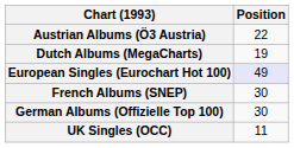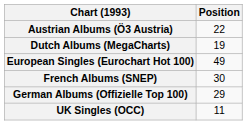 <table class="wikitable sortable plainrowheaders" style="text-align:center">
 <tr>
 <th>Chart (1993)</th>
 <th>Position</th>
 </tr>
 <tr>
 <th scope="row">Austrian Albums (Ö3 Austria)</th>
 <td>22</td>
 </tr>
 <tr>
 <th scope="row">Dutch Albums (MegaCharts)</th>
 <td>19</td>
 </tr>
 <tr>
 <th scope="row">European Singles (Eurochart Hot 100)</th>
-<td style="background: lavender;">49</td>
+<td>49</td>
 </tr>
 <tr>
 <th scope="row">French Albums (SNEP)</th>
 <td>30</td>
 </tr>
 <tr>
 <th scope="row">German Albums (Offizielle Top 100)</th>
-<td>30</td>
+<td>29</td>
 </tr>
 <tr>
 <th scope="row">UK Singles (OCC)</th>
 <td>11</td>
 </tr>
 </table>
